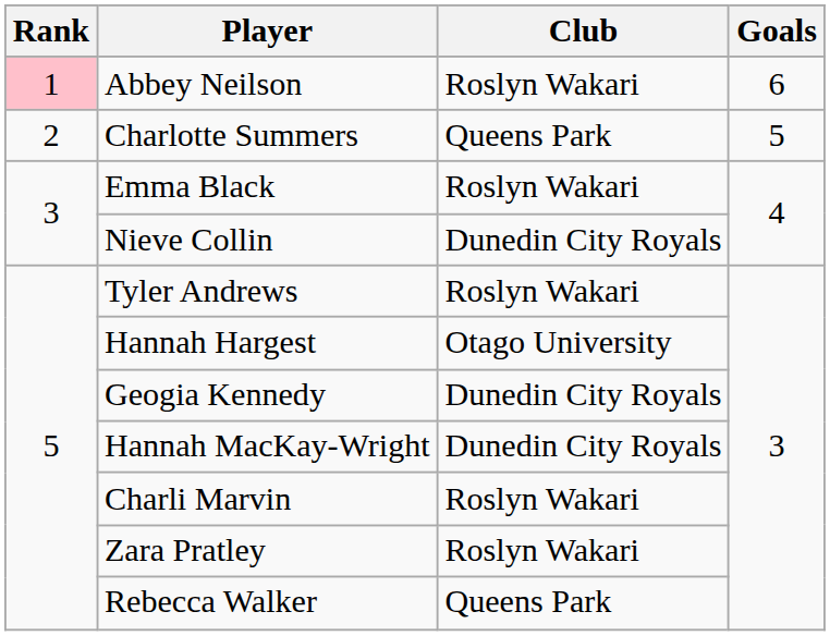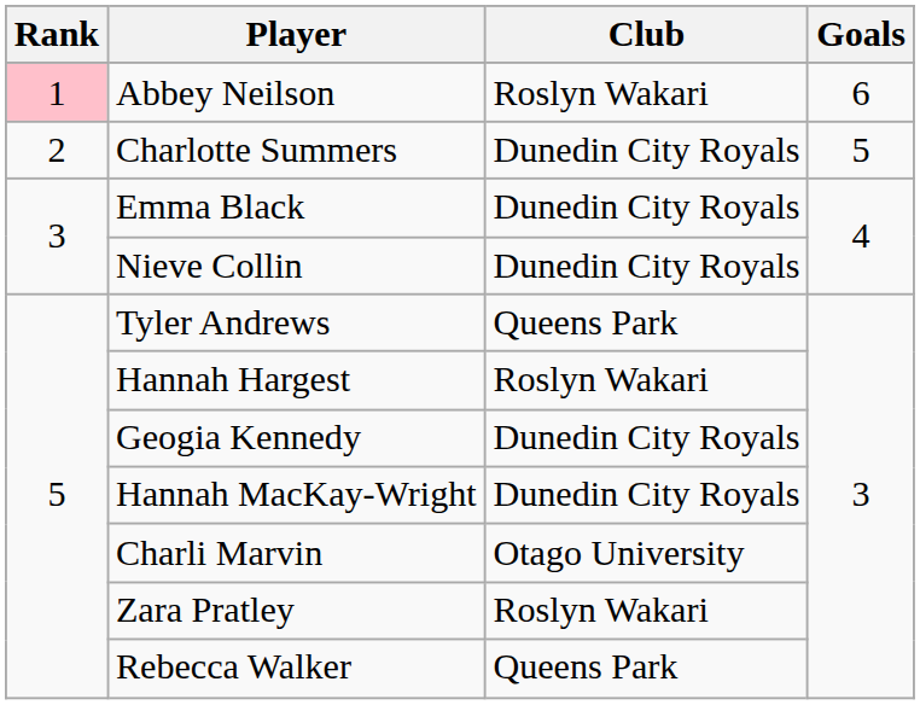 <table class="wikitable" style="text-align:center">
 <tr>
 <th>Rank</th>
 <th>Player</th>
 <th>Club</th>
 <th>Goals</th>
 </tr>
 <tr>
 <td rowspan="1" style="background: pink;">1</td>
 <td align=left>Abbey Neilson</td>
 <td align=left>Roslyn Wakari</td>
 <td rowspan="1">6</td>
 </tr>
 <tr>
 <td rowspan="1">2</td>
 <td align=left>Charlotte Summers</td>
-<td align=left>Queens Park</td>
+<td align=left>Dunedin City Royals</td>
 <td rowspan="1">5</td>
 </tr>
 <tr>
 <td rowspan="2">3</td>
 <td align=left>Emma Black</td>
-<td align=left>Roslyn Wakari</td>
+<td align=left>Dunedin City Royals</td>
 <td rowspan="2">4</td>
 </tr>
 <tr>
 <td align=left>Nieve Collin</td>
 <td align=left>Dunedin City Royals</td>
 </tr>
 <tr>
 <td rowspan="7">5</td>
 <td align=left>Tyler Andrews</td>
-<td align=left>Roslyn Wakari</td>
+<td align=left>Queens Park</td>
 <td rowspan="7">3</td>
 </tr>
 <tr>
 <td align=left>Hannah Hargest</td>
-<td align=left>Otago University</td>
+<td align=left>Roslyn Wakari</td>
 </tr>
 <tr>
 <td align=left>Geogia Kennedy</td>
 <td align=left>Dunedin City Royals</td>
 </tr>
 <tr>
 <td align=left>Hannah MacKay-Wright</td>
 <td align=left>Dunedin City Royals</td>
 </tr>
 <tr>
 <td align=left>Charli Marvin</td>
-<td align=left>Roslyn Wakari</td>
+<td align=left>Otago University</td>
 </tr>
 <tr>
 <td align=left>Zara Pratley</td>
 <td align=left>Roslyn Wakari</td>
 </tr>
 <tr>
 <td align=left>Rebecca Walker</td>
 <td align=left>Queens Park</td>
 </tr>
 </table>
